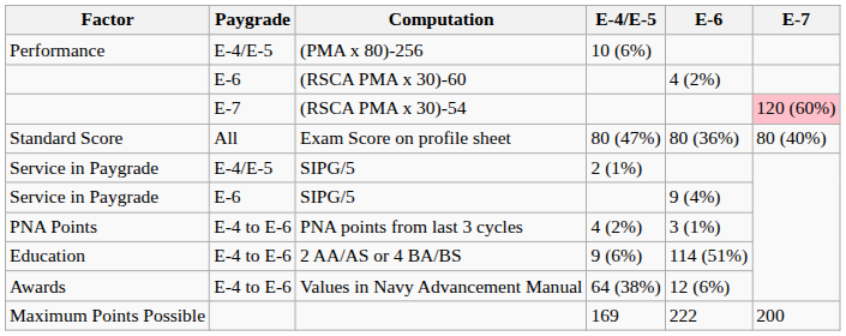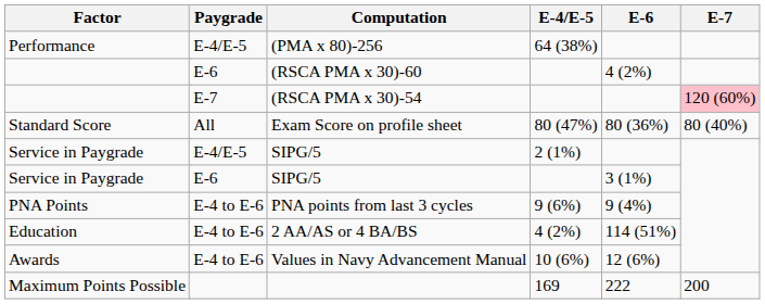 <table class=wikitable>
 <tr>
 <th colspan=2>Factor</th>
 <th>Paygrade</th>
 <th>Computation</th>
 <th>E-4/E-5</th>
 <th>E-6</th>
 <th>E-7</th>
 </tr>
 <tr>
 <td colspan=2>Performance</td>
 <td>E-4/E-5</td>
 <td>(PMA x 80)-256</td>
-<td>10 (6%)</td>
+<td>64 (38%)</td>
 <td></td>
 <td></td>
 </tr>
 <tr>
 <td colspan=2></td>
 <td>E-6</td>
 <td>(RSCA PMA x 30)-60</td>
 <td></td>
 <td>4  (2%)</td>
 <td></td>
 </tr>
 <tr>
 <td colspan=2></td>
 <td>E-7</td>
 <td>(RSCA PMA x 30)-54</td>
 <td></td>
 <td></td>
 <td style="background: pink;">120 (60%)</td>
 </tr>
 <tr>
 <td colspan=2>Standard Score</td>
 <td>All</td>
 <td>Exam Score on profile sheet</td>
 <td>80 (47%)</td>
 <td>80 (36%)</td>
 <td>80 (40%)</td>
 </tr>
 <tr>
 <td colspan=2>Service in Paygrade</td>
 <td>E-4/E-5</td>
 <td>SIPG/5</td>
 <td>2  (1%)</td>
 <td></td>
 </tr>
 <tr>
 <td colspan=2>Service in Paygrade</td>
 <td>E-6</td>
 <td>SIPG/5</td>
 <td></td>
-<td>9  (4%)</td>
+<td>3  (1%)</td>
 </tr>
 <tr>
 <td colspan=2>PNA Points</td>
 <td>E-4 to E-6</td>
 <td>PNA points from last 3 cycles</td>
-<td>4  (2%)</td>
-<td>3  (1%)</td>
+<td>9  (6%)</td>
+<td>9  (4%)</td>
 </tr>
 <tr>
 <td colspan=2>Education</td>
 <td>E-4 to E-6</td>
 <td>2 AA/AS or 4 BA/BS</td>
-<td>9  (6%)</td>
+<td>4  (2%)</td>
 <td>114 (51%)</td>
 </tr>
 <tr>
 <td colspan=2>Awards</td>
 <td>E-4 to E-6</td>
 <td>Values in Navy Advancement Manual</td>
-<td>64 (38%)</td>
+<td>10 (6%)</td>
 <td>12 (6%)</td>
 </tr>
 <tr>
 <td colspan=2>Maximum Points Possible</td>
 <td></td>
 <td></td>
 <td>169</td>
 <td>222</td>
 <td>200</td>
 </tr>
 </table>
